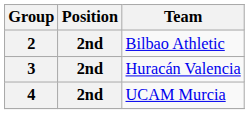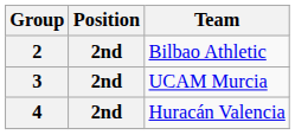 <table class="wikitable">
 <tr>
 <th>Group</th>
 <th>Position</th>
 <th>Team</th>
 </tr>
 <tr>
 <th>2</th>
 <th>2nd</th>
 <td><a href='#'>Bilbao Athletic</a></td>
 </tr>
 <tr>
 <th>3</th>
 <th>2nd</th>
-<td><a href='#'>Huracán Valencia</a></td>
+<td><a href='#'>UCAM Murcia</a></td>
 </tr>
 <tr>
 <th>4</th>
 <th>2nd</th>
-<td><a href='#'>UCAM Murcia</a></td>
+<td><a href='#'>Huracán Valencia</a></td>
 </tr>
 <tr>
 </tr>
 </table>
